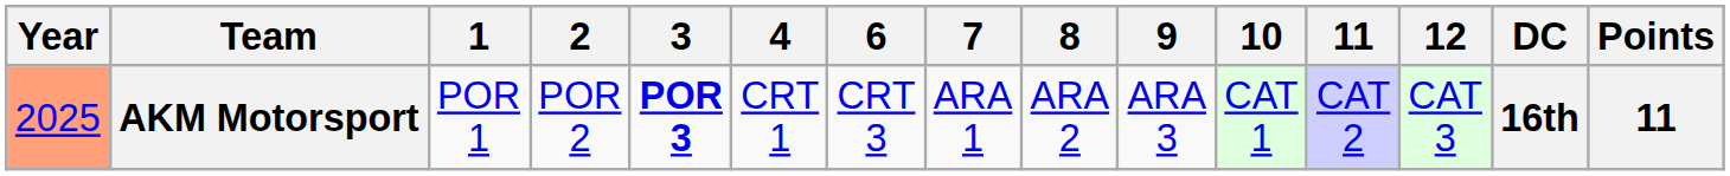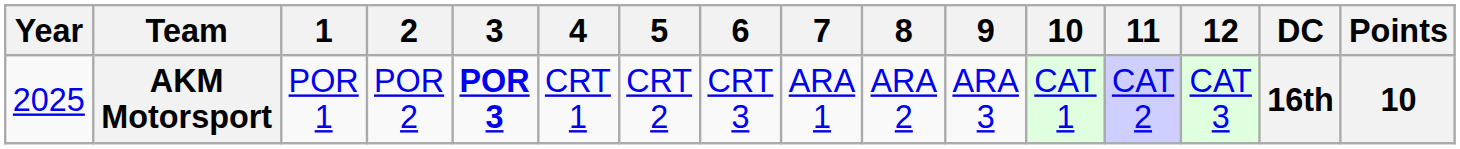 <table class="wikitable" style="text-align:center; font-size:85%">
 <tr>
 <th>Year</th>
 <th>Team</th>
 <th>1</th>
 <th>2</th>
 <th>3</th>
 <th>4</th>
+<th>5</th>
 <th>6</th>
 <th>7</th>
 <th>8</th>
 <th>9</th>
 <th>10</th>
 <th>11</th>
 <th>12</th>
 <th>DC</th>
 <th>Points</th>
 </tr>
 <tr>
-<td style="background: lightsalmon;"><a href='#'>2025</a></td>
+<td><a href='#'>2025</a></td>
 <th>AKM Motorsport</th>
 <td style="background:#;"><a href='#'>POR<br>1</a><br></td>
 <td style="background:#;"><a href='#'>POR<br>2</a><br></td>
 <td style="background:#;"><strong><a href='#'>POR<br>3</a><br></strong></td>
 <td style="background:#;"><a href='#'>CRT<br>1</a><br></td>
+<td style="background:#;"><a href='#'>CRT<br>2</a><br></td>
 <td style="background:#;"><a href='#'>CRT<br>3</a><br></td>
 <td style="background:#;"><a href='#'>ARA<br>1</a><br></td>
 <td style="background:#;"><a href='#'>ARA<br>2</a><br></td>
 <td style="background:#;"><a href='#'>ARA<br>3</a><br></td>
 <td style="background:#DFFFDF;"><a href='#'>CAT<br>1</a><br></td>
 <td style="background:#CFCFFF;"><a href='#'>CAT<br>2</a><br></td>
 <td style="background:#DFFFDF;"><a href='#'>CAT<br>3</a><br></td>
 <th>16th</th>
-<th>11</th>
+<th>10</th>
 </tr>
 </table>
